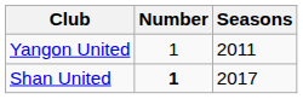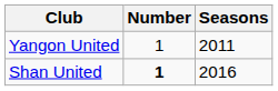 <table class="wikitable sortable">
 <tr>
 <th>Club</th>
 <th>Number</th>
 <th>Seasons</th>
 </tr>
 <tr>
 <td><a href='#'>Yangon United</a></td>
 <td style="text-align:center">1</td>
 <td>2011</td>
 </tr>
 <tr>
 <td><a href='#'>Shan United</a></td>
 <td style="text-align:center"><strong>1</strong></td>
-<td>2017</td>
+<td>2016</td>
 </tr>
 </table>
